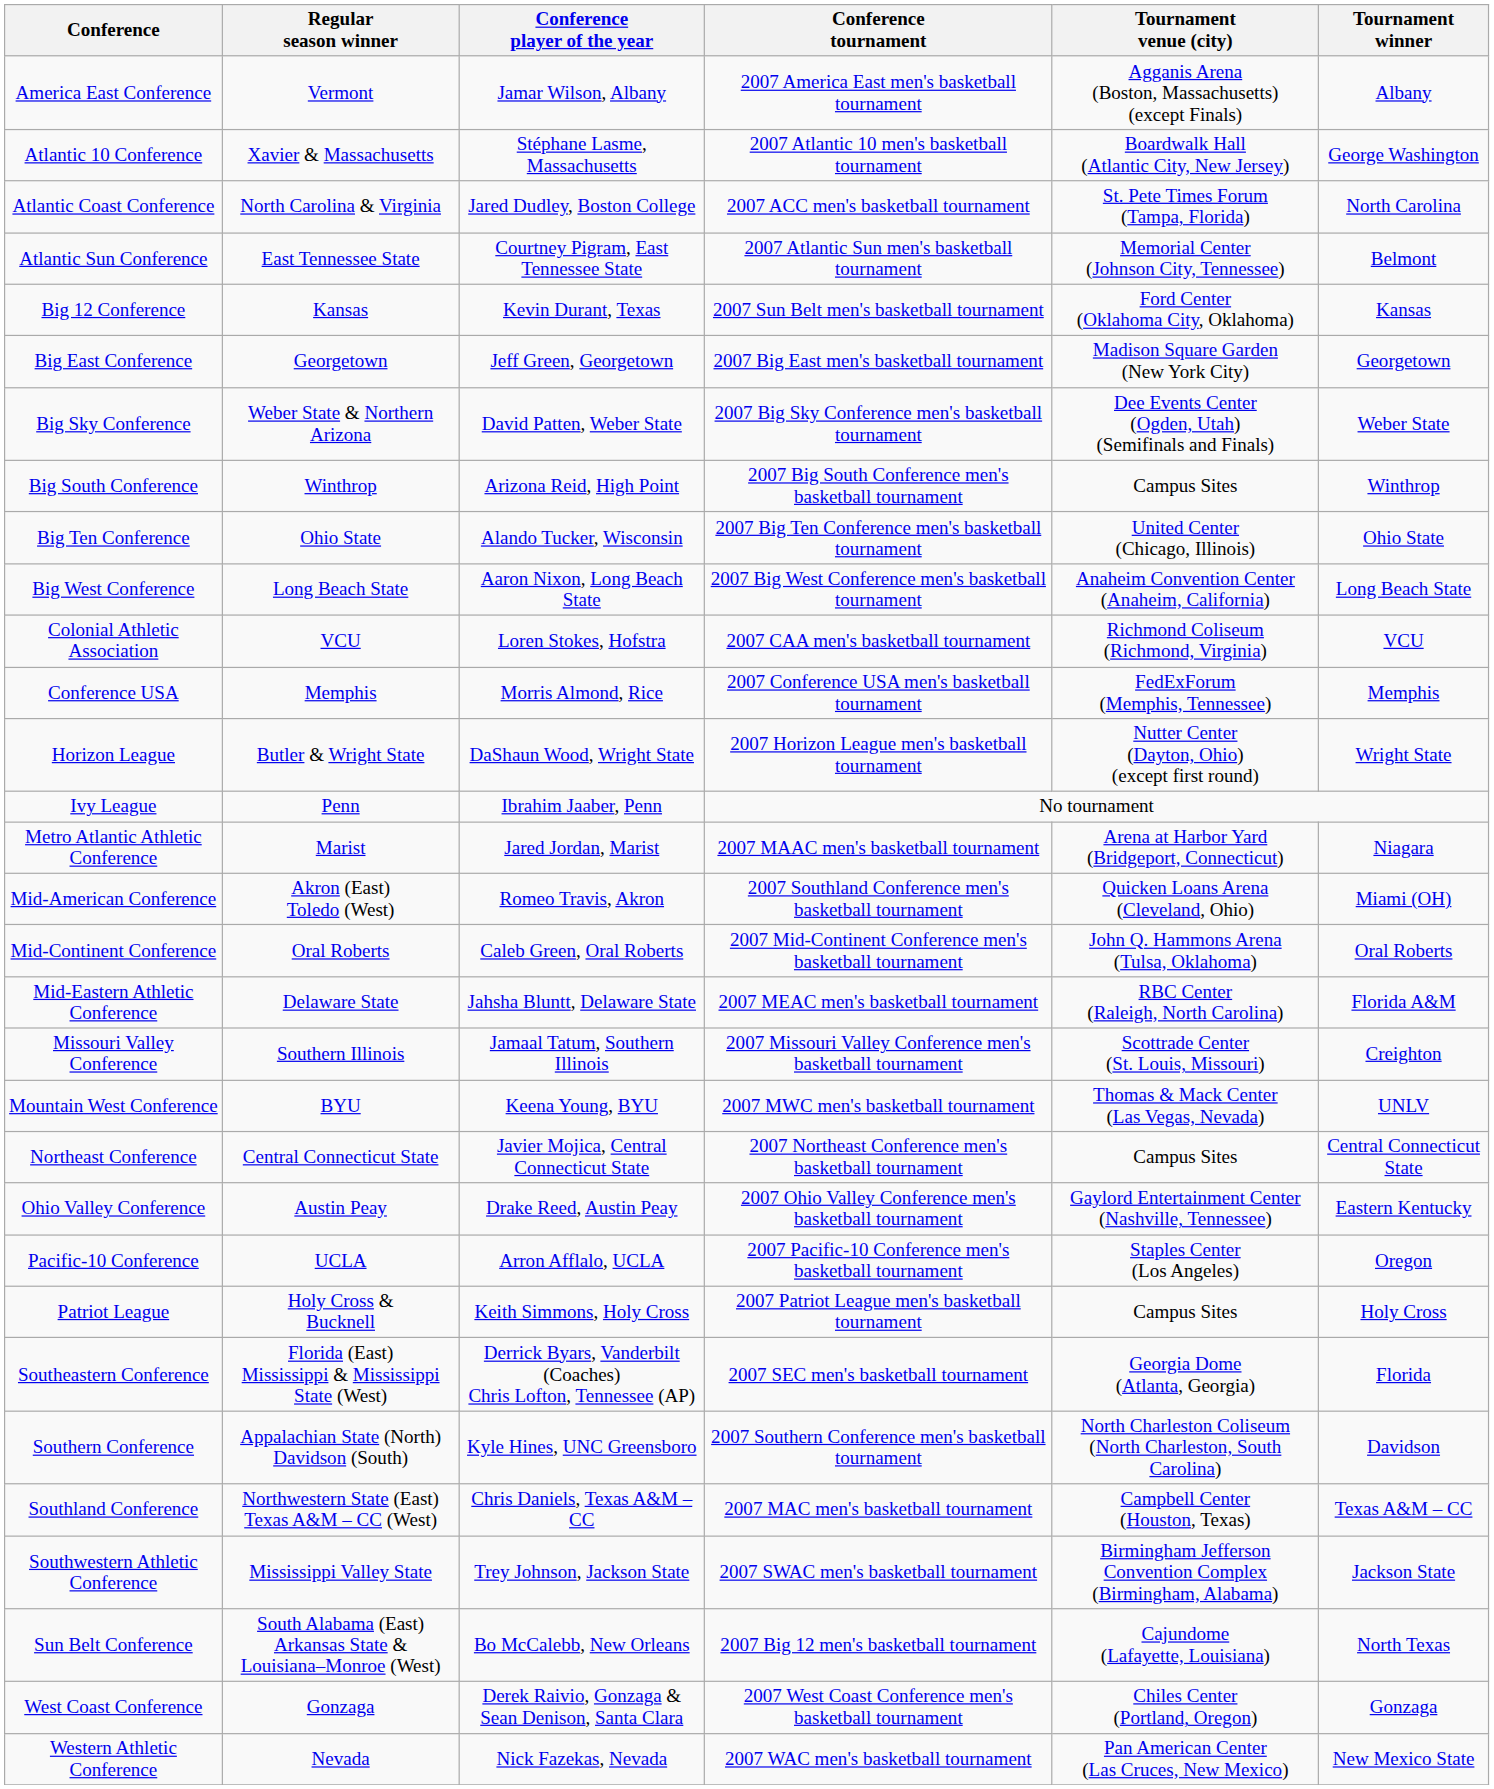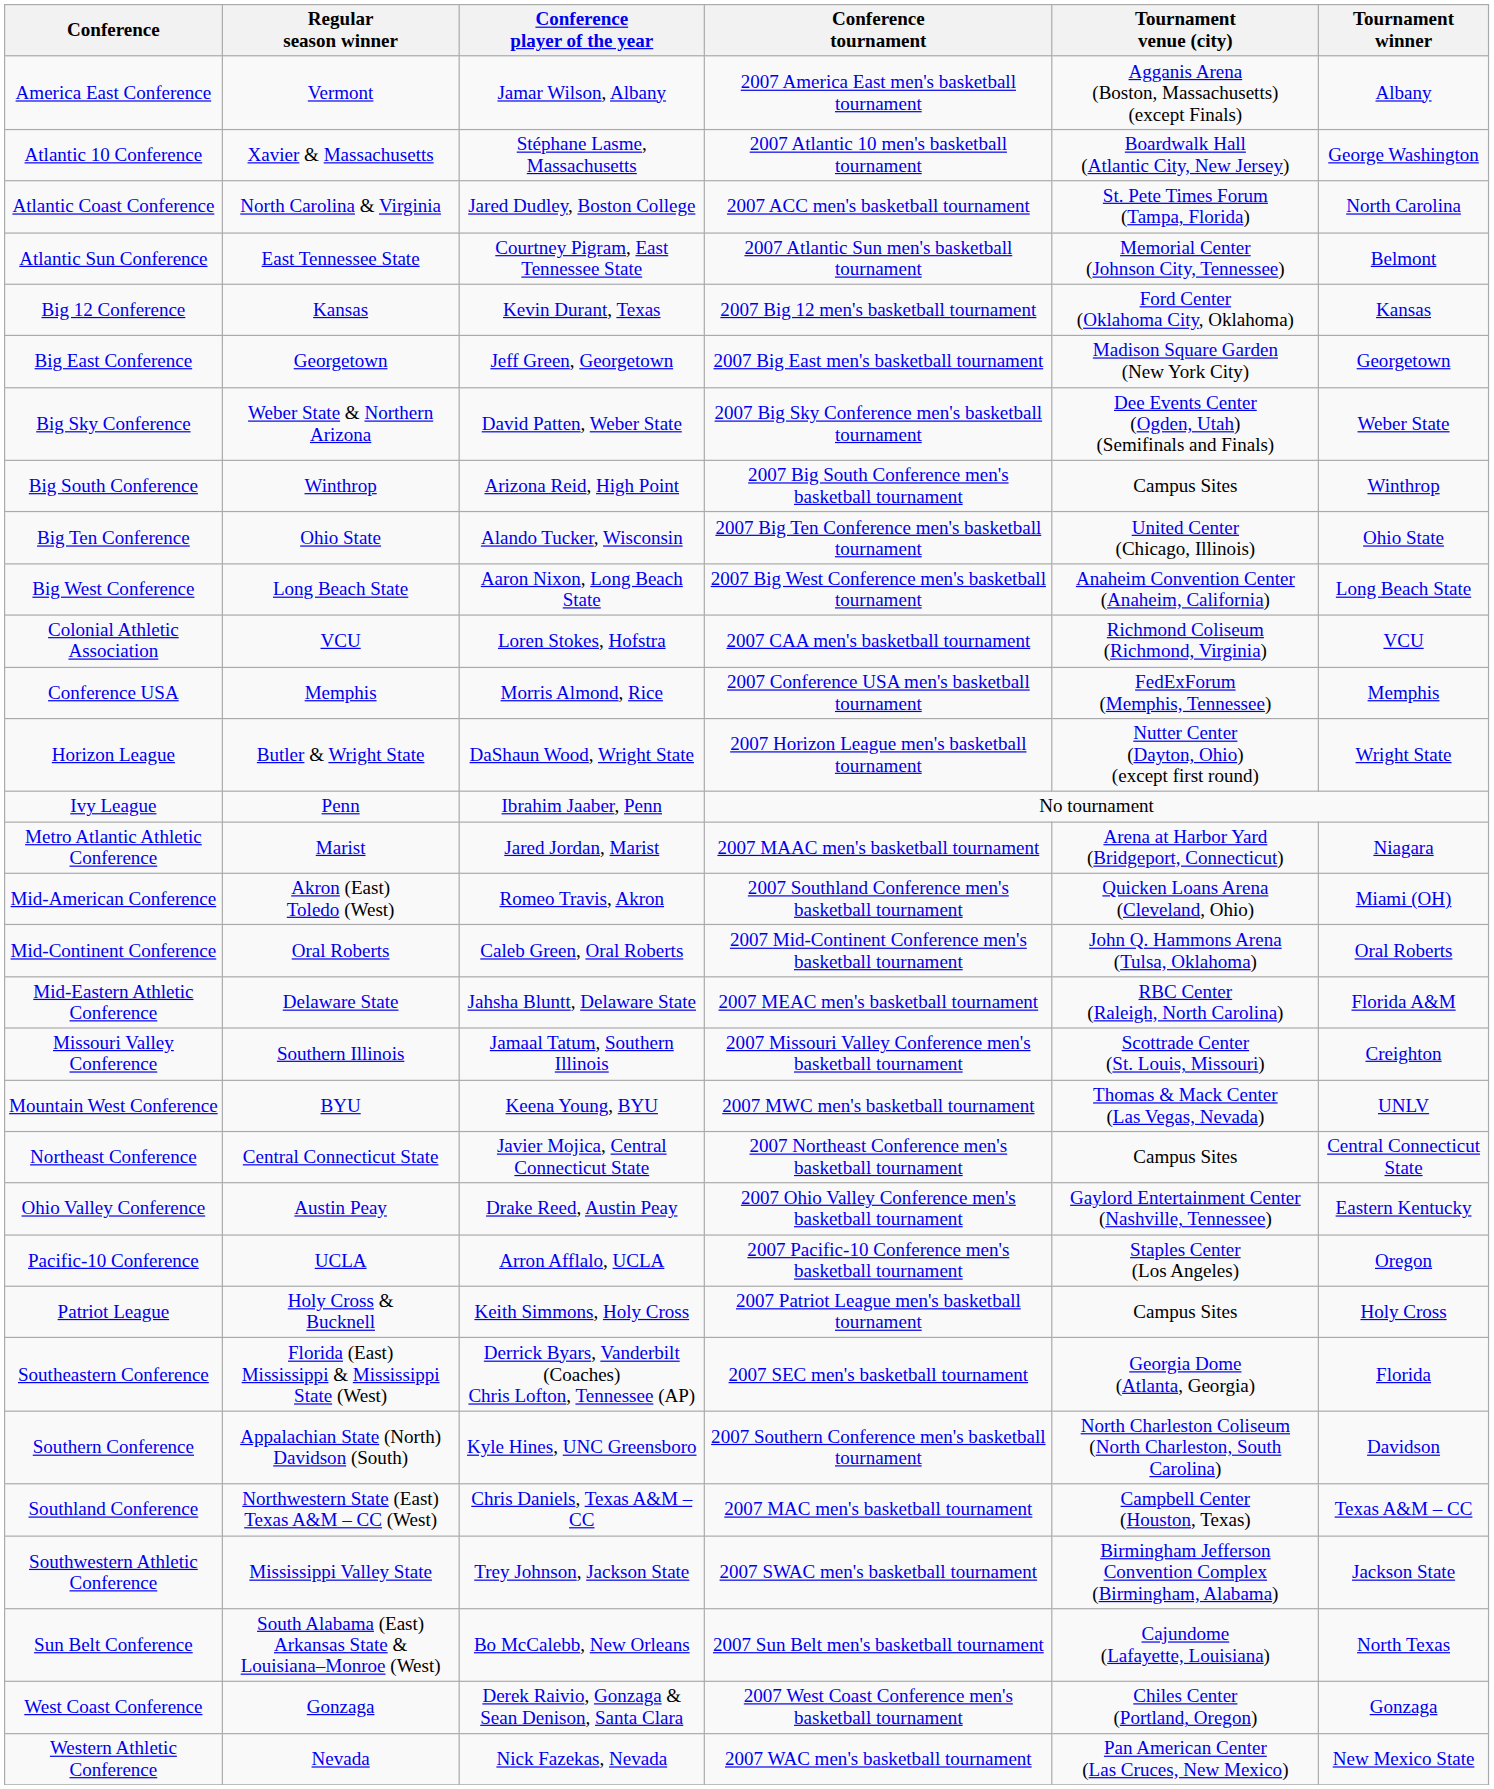 <table class="wikitable" style="text-align:center;">
 <tr>
 <th>Conference</th>
 <th>Regular <br> season winner</th>
 <th><a href='#'>Conference <br> player of the year</a></th>
 <th>Conference <br> tournament</th>
 <th>Tournament <br> venue (city)</th>
 <th>Tournament <br> winner</th>
 </tr>
 <tr>
 <td><a href='#'>America East Conference</a></td>
 <td><a href='#'>Vermont</a></td>
 <td><a href='#'>Jamar Wilson</a>, <a href='#'>Albany</a></td>
 <td><a href='#'>2007 America East men's basketball tournament</a></td>
 <td><a href='#'>Agganis Arena</a><br>(Boston, Massachusetts)<br>(except Finals)</td>
 <td><a href='#'>Albany</a></td>
 </tr>
 <tr>
 <td><a href='#'>Atlantic 10 Conference</a></td>
 <td><a href='#'>Xavier</a> & <a href='#'>Massachusetts</a></td>
 <td><a href='#'>Stéphane Lasme</a>, <a href='#'>Massachusetts</a></td>
 <td><a href='#'>2007 Atlantic 10 men's basketball tournament</a></td>
 <td><a href='#'>Boardwalk Hall</a> <br>(<a href='#'>Atlantic City, New Jersey</a>)</td>
 <td><a href='#'>George Washington</a></td>
 </tr>
 <tr>
 <td><a href='#'>Atlantic Coast Conference</a></td>
 <td><a href='#'>North Carolina</a> & <a href='#'>Virginia</a></td>
 <td><a href='#'>Jared Dudley</a>, <a href='#'>Boston College</a></td>
 <td><a href='#'>2007 ACC men's basketball tournament</a></td>
 <td><a href='#'>St. Pete Times Forum</a><br>(<a href='#'>Tampa, Florida</a>)</td>
 <td><a href='#'>North Carolina</a></td>
 </tr>
 <tr>
 <td><a href='#'>Atlantic Sun Conference</a></td>
 <td><a href='#'>East Tennessee State</a></td>
 <td><a href='#'>Courtney Pigram</a>, <a href='#'>East Tennessee State</a></td>
 <td><a href='#'>2007 Atlantic Sun men's basketball tournament</a></td>
 <td><a href='#'>Memorial Center</a><br>(<a href='#'>Johnson City, Tennessee</a>)</td>
 <td><a href='#'>Belmont</a></td>
 </tr>
 <tr>
 <td><a href='#'>Big 12 Conference</a></td>
 <td><a href='#'>Kansas</a></td>
 <td><a href='#'>Kevin Durant</a>, <a href='#'>Texas</a></td>
-<td><a href='#'>2007 Sun Belt men's basketball tournament</a></td>
+<td><a href='#'>2007 Big 12 men's basketball tournament</a></td>
 <td><a href='#'>Ford Center</a><br>(<a href='#'>Oklahoma City</a>, Oklahoma)</td>
 <td><a href='#'>Kansas</a></td>
 </tr>
 <tr>
 <td><a href='#'>Big East Conference</a></td>
 <td><a href='#'>Georgetown</a></td>
 <td><a href='#'>Jeff Green</a>, <a href='#'>Georgetown</a></td>
 <td><a href='#'>2007 Big East men's basketball tournament</a></td>
 <td><a href='#'>Madison Square Garden</a><br>(New York City)</td>
 <td><a href='#'>Georgetown</a></td>
 </tr>
 <tr>
 <td><a href='#'>Big Sky Conference</a></td>
 <td><a href='#'>Weber State</a> & <a href='#'>Northern Arizona</a></td>
 <td><a href='#'>David Patten</a>, <a href='#'>Weber State</a></td>
 <td><a href='#'>2007 Big Sky Conference men's basketball tournament</a></td>
 <td><a href='#'>Dee Events Center</a><br>(<a href='#'>Ogden, Utah</a>)<br>(Semifinals and Finals)</td>
 <td><a href='#'>Weber State</a></td>
 </tr>
 <tr>
 <td><a href='#'>Big South Conference</a></td>
 <td><a href='#'>Winthrop</a></td>
 <td><a href='#'>Arizona Reid</a>, <a href='#'>High Point</a></td>
 <td><a href='#'>2007 Big South Conference men's basketball tournament</a></td>
 <td>Campus Sites</td>
 <td><a href='#'>Winthrop</a></td>
 </tr>
 <tr>
 <td><a href='#'>Big Ten Conference</a></td>
 <td><a href='#'>Ohio State</a></td>
 <td><a href='#'>Alando Tucker</a>, <a href='#'>Wisconsin</a></td>
 <td><a href='#'>2007 Big Ten Conference men's basketball tournament</a></td>
 <td><a href='#'>United Center</a><br>(Chicago, Illinois)</td>
 <td><a href='#'>Ohio State</a></td>
 </tr>
 <tr>
 <td><a href='#'>Big West Conference</a></td>
 <td><a href='#'>Long Beach State</a></td>
 <td><a href='#'>Aaron Nixon</a>, <a href='#'>Long Beach State</a></td>
 <td><a href='#'>2007 Big West Conference men's basketball tournament</a></td>
 <td><a href='#'>Anaheim Convention Center</a><br>(<a href='#'>Anaheim, California</a>)</td>
 <td><a href='#'>Long Beach State</a></td>
 </tr>
 <tr>
 <td><a href='#'>Colonial Athletic Association</a></td>
 <td><a href='#'>VCU</a></td>
 <td><a href='#'>Loren Stokes</a>, <a href='#'>Hofstra</a></td>
 <td><a href='#'>2007 CAA men's basketball tournament</a></td>
 <td><a href='#'>Richmond Coliseum</a><br>(<a href='#'>Richmond, Virginia</a>)</td>
 <td><a href='#'>VCU</a></td>
 </tr>
 <tr>
 <td><a href='#'>Conference USA</a></td>
 <td><a href='#'>Memphis</a></td>
 <td><a href='#'>Morris Almond</a>, <a href='#'>Rice</a></td>
 <td><a href='#'>2007 Conference USA men's basketball tournament</a></td>
 <td><a href='#'>FedExForum</a><br>(<a href='#'>Memphis, Tennessee</a>)</td>
 <td><a href='#'>Memphis</a></td>
 </tr>
 <tr>
 <td><a href='#'>Horizon League</a></td>
 <td><a href='#'>Butler</a> & <a href='#'>Wright State</a></td>
 <td><a href='#'>DaShaun Wood</a>, <a href='#'>Wright State</a></td>
 <td><a href='#'>2007 Horizon League men's basketball tournament</a></td>
 <td><a href='#'>Nutter Center</a><br>(<a href='#'>Dayton, Ohio</a>)<br>(except first round)</td>
 <td><a href='#'>Wright State</a></td>
 </tr>
 <tr>
 <td><a href='#'>Ivy League</a></td>
 <td><a href='#'>Penn</a></td>
 <td><a href='#'>Ibrahim Jaaber</a>, <a href='#'>Penn</a></td>
 <td colspan=3>No tournament</td>
 </tr>
 <tr>
 <td><a href='#'>Metro Atlantic Athletic Conference</a></td>
 <td><a href='#'>Marist</a></td>
 <td><a href='#'>Jared Jordan</a>, <a href='#'>Marist</a></td>
 <td><a href='#'>2007 MAAC men's basketball tournament</a></td>
 <td><a href='#'>Arena at Harbor Yard</a><br>(<a href='#'>Bridgeport, Connecticut</a>)</td>
 <td><a href='#'>Niagara</a></td>
 </tr>
 <tr>
 <td><a href='#'>Mid-American Conference</a></td>
 <td><a href='#'>Akron</a> (East)<br><a href='#'>Toledo</a> (West)</td>
 <td><a href='#'>Romeo Travis</a>, <a href='#'>Akron</a></td>
 <td><a href='#'>2007 Southland Conference men's basketball tournament</a></td>
 <td><a href='#'>Quicken Loans Arena</a><br>(<a href='#'>Cleveland</a>, Ohio)</td>
 <td><a href='#'>Miami (OH)</a></td>
 </tr>
 <tr>
 <td><a href='#'>Mid-Continent Conference</a></td>
 <td><a href='#'>Oral Roberts</a></td>
 <td><a href='#'>Caleb Green</a>, <a href='#'>Oral Roberts</a></td>
 <td><a href='#'>2007 Mid-Continent Conference men's basketball tournament</a></td>
 <td><a href='#'>John Q. Hammons Arena</a><br>(<a href='#'>Tulsa, Oklahoma</a>)</td>
 <td><a href='#'>Oral Roberts</a></td>
 </tr>
 <tr>
 <td><a href='#'>Mid-Eastern Athletic Conference</a></td>
 <td><a href='#'>Delaware State</a></td>
 <td><a href='#'>Jahsha Bluntt</a>, <a href='#'>Delaware State</a></td>
 <td><a href='#'>2007 MEAC men's basketball tournament</a></td>
 <td><a href='#'>RBC Center</a><br>(<a href='#'>Raleigh, North Carolina</a>)</td>
 <td><a href='#'>Florida A&M</a></td>
 </tr>
 <tr>
 <td><a href='#'>Missouri Valley Conference</a></td>
 <td><a href='#'>Southern Illinois</a></td>
 <td><a href='#'>Jamaal Tatum</a>, <a href='#'>Southern Illinois</a></td>
 <td><a href='#'>2007 Missouri Valley Conference men's basketball tournament</a></td>
 <td><a href='#'>Scottrade Center</a><br>(<a href='#'>St. Louis, Missouri</a>)</td>
 <td><a href='#'>Creighton</a></td>
 </tr>
 <tr>
 <td><a href='#'>Mountain West Conference</a></td>
 <td><a href='#'>BYU</a></td>
 <td><a href='#'>Keena Young</a>, <a href='#'>BYU</a></td>
 <td><a href='#'>2007 MWC men's basketball tournament</a></td>
 <td><a href='#'>Thomas & Mack Center</a><br>(<a href='#'>Las Vegas, Nevada</a>)</td>
 <td><a href='#'>UNLV</a></td>
 </tr>
 <tr>
 <td><a href='#'>Northeast Conference</a></td>
 <td><a href='#'>Central Connecticut State</a></td>
 <td><a href='#'>Javier Mojica</a>, <a href='#'>Central Connecticut State</a></td>
 <td><a href='#'>2007 Northeast Conference men's basketball tournament</a></td>
 <td>Campus Sites</td>
 <td><a href='#'>Central Connecticut State</a></td>
 </tr>
 <tr>
 <td><a href='#'>Ohio Valley Conference</a></td>
 <td><a href='#'>Austin Peay</a></td>
 <td><a href='#'>Drake Reed</a>, <a href='#'>Austin Peay</a></td>
 <td><a href='#'>2007 Ohio Valley Conference men's basketball tournament</a></td>
 <td><a href='#'>Gaylord Entertainment Center</a><br>(<a href='#'>Nashville, Tennessee</a>)</td>
 <td><a href='#'>Eastern Kentucky</a></td>
 </tr>
 <tr>
 <td><a href='#'>Pacific-10 Conference</a></td>
 <td><a href='#'>UCLA</a></td>
 <td><a href='#'>Arron Afflalo</a>, <a href='#'>UCLA</a></td>
 <td><a href='#'>2007 Pacific-10 Conference men's basketball tournament</a></td>
 <td><a href='#'>Staples Center</a><br>(Los Angeles)</td>
 <td><a href='#'>Oregon</a></td>
 </tr>
 <tr>
 <td><a href='#'>Patriot League</a></td>
 <td><a href='#'>Holy Cross</a> &<br><a href='#'>Bucknell</a></td>
 <td><a href='#'>Keith Simmons</a>, <a href='#'>Holy Cross</a></td>
 <td><a href='#'>2007 Patriot League men's basketball tournament</a></td>
 <td>Campus Sites</td>
 <td><a href='#'>Holy Cross</a></td>
 </tr>
 <tr>
 <td><a href='#'>Southeastern Conference</a></td>
 <td><a href='#'>Florida</a> (East)<br><a href='#'>Mississippi</a> & <a href='#'>Mississippi State</a> (West)</td>
 <td><a href='#'>Derrick Byars</a>, <a href='#'>Vanderbilt</a> (Coaches)<br><a href='#'>Chris Lofton</a>, <a href='#'>Tennessee</a> (AP)</td>
 <td><a href='#'>2007 SEC men's basketball tournament</a></td>
 <td><a href='#'>Georgia Dome</a><br>(<a href='#'>Atlanta</a>, Georgia)</td>
 <td><a href='#'>Florida</a></td>
 </tr>
 <tr>
 <td><a href='#'>Southern Conference</a></td>
 <td><a href='#'>Appalachian State</a> (North)<br><a href='#'>Davidson</a> (South)</td>
 <td><a href='#'>Kyle Hines</a>, <a href='#'>UNC Greensboro</a></td>
 <td><a href='#'>2007 Southern Conference men's basketball tournament</a></td>
 <td><a href='#'>North Charleston Coliseum</a><br>(<a href='#'>North Charleston, South Carolina</a>)</td>
 <td><a href='#'>Davidson</a></td>
 </tr>
 <tr>
 <td><a href='#'>Southland Conference</a></td>
 <td><a href='#'>Northwestern State</a> (East)<br><a href='#'>Texas A&M – CC</a> (West)</td>
 <td><a href='#'>Chris Daniels</a>, <a href='#'>Texas A&M – CC</a></td>
 <td><a href='#'>2007 MAC men's basketball tournament</a></td>
 <td><a href='#'>Campbell Center</a><br>(<a href='#'>Houston</a>, Texas)</td>
 <td><a href='#'>Texas A&M – CC</a></td>
 </tr>
 <tr>
 <td><a href='#'>Southwestern Athletic Conference</a></td>
 <td><a href='#'>Mississippi Valley State</a></td>
 <td><a href='#'>Trey Johnson</a>, <a href='#'>Jackson State</a></td>
 <td><a href='#'>2007 SWAC men's basketball tournament</a></td>
 <td><a href='#'>Birmingham Jefferson Convention Complex</a><br>(<a href='#'>Birmingham, Alabama</a>)</td>
 <td><a href='#'>Jackson State</a></td>
 </tr>
 <tr>
 <td><a href='#'>Sun Belt Conference</a></td>
 <td><a href='#'>South Alabama</a> (East)<br><a href='#'>Arkansas State</a> &<br><a href='#'>Louisiana–Monroe</a> (West)</td>
 <td><a href='#'>Bo McCalebb</a>, <a href='#'>New Orleans</a></td>
-<td><a href='#'>2007 Big 12 men's basketball tournament</a></td>
+<td><a href='#'>2007 Sun Belt men's basketball tournament</a></td>
 <td><a href='#'>Cajundome</a><br>(<a href='#'>Lafayette, Louisiana</a>)</td>
 <td><a href='#'>North Texas</a></td>
 </tr>
 <tr>
 <td><a href='#'>West Coast Conference</a></td>
 <td><a href='#'>Gonzaga</a></td>
 <td><a href='#'>Derek Raivio</a>, <a href='#'>Gonzaga</a> &<br><a href='#'>Sean Denison</a>, <a href='#'>Santa Clara</a></td>
 <td><a href='#'>2007 West Coast Conference men's basketball tournament</a></td>
 <td><a href='#'>Chiles Center</a><br>(<a href='#'>Portland, Oregon</a>)</td>
 <td><a href='#'>Gonzaga</a></td>
 </tr>
 <tr>
 <td><a href='#'>Western Athletic Conference</a></td>
 <td><a href='#'>Nevada</a></td>
 <td><a href='#'>Nick Fazekas</a>, <a href='#'>Nevada</a></td>
 <td><a href='#'>2007 WAC men's basketball tournament</a></td>
 <td><a href='#'>Pan American Center</a><br>(<a href='#'>Las Cruces, New Mexico</a>)</td>
 <td><a href='#'>New Mexico State</a></td>
 </tr>
 </table>
